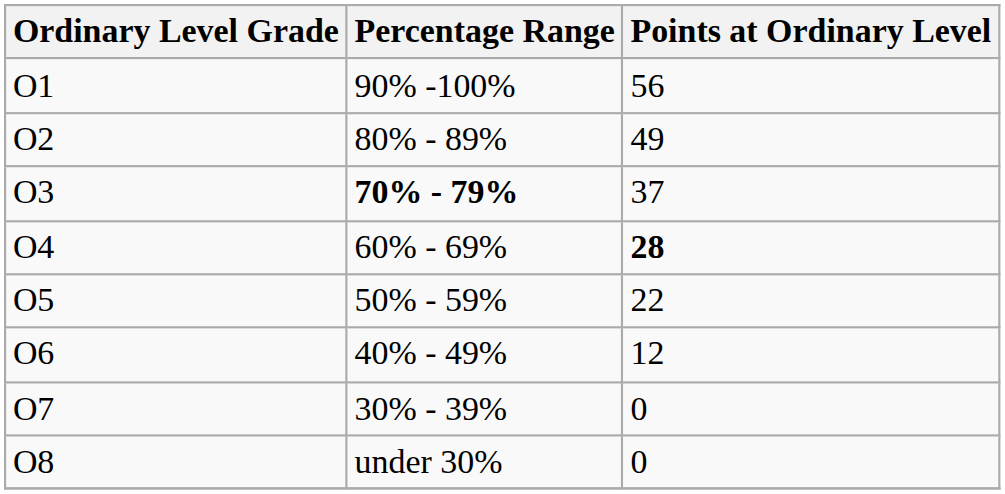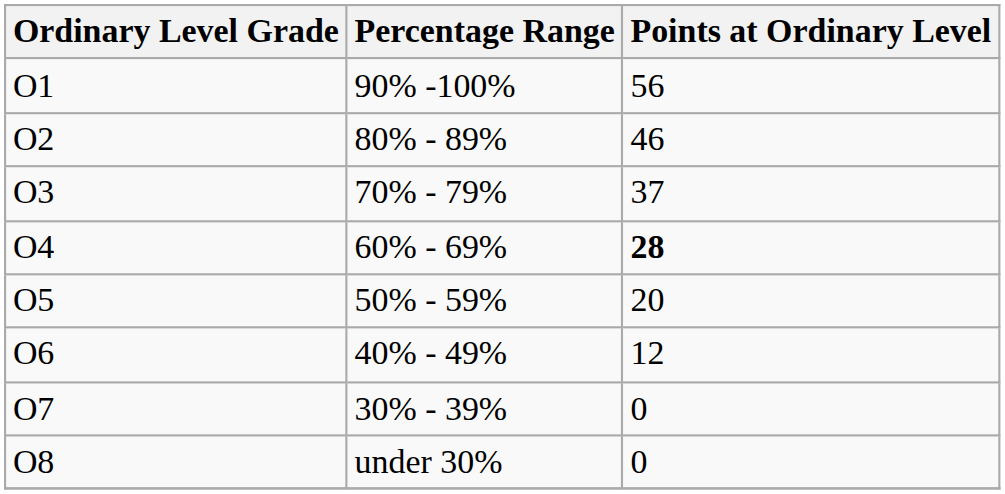 <table class="wikitable">
 <tr>
 <th>Ordinary Level Grade</th>
 <th>Percentage Range</th>
 <th>Points at Ordinary Level</th>
 </tr>
 <tr>
 <td>O1</td>
 <td>90% -100%</td>
 <td>56</td>
 </tr>
 <tr>
 <td>O2</td>
 <td>80% - 89%</td>
-<td>49</td>
+<td>46</td>
 </tr>
 <tr>
 <td>O3</td>
-<td><strong>70% - 79%</strong></td>
+<td>70% - 79%</td>
 <td>37</td>
 </tr>
 <tr>
 <td>O4</td>
 <td>60% - 69%</td>
 <td><strong>28</strong></td>
 </tr>
 <tr>
 <td>O5</td>
 <td>50% - 59%</td>
-<td>22</td>
+<td>20</td>
 </tr>
 <tr>
 <td>O6</td>
 <td>40% - 49%</td>
 <td>12</td>
 </tr>
 <tr>
 <td>O7</td>
 <td>30% - 39%</td>
 <td>0</td>
 </tr>
 <tr>
 <td>O8</td>
 <td>under 30%</td>
 <td>0</td>
 </tr>
 <tr>
 </tr>
 </table>
